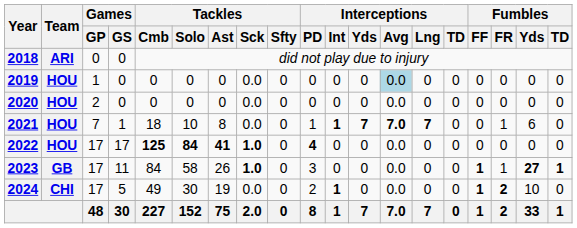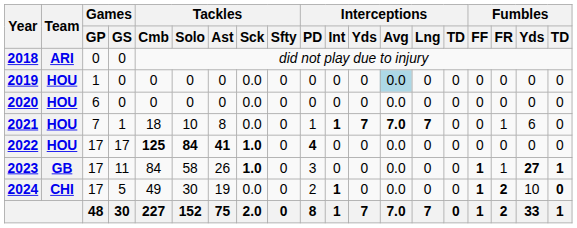 <table class="wikitable" style="text-align: center;">
 <tr>
 <th rowspan="2">Year</th>
 <th rowspan="2">Team</th>
 <th colspan="2">Games</th>
 <th colspan="5">Tackles</th>
 <th colspan="6">Interceptions</th>
 <th colspan="4">Fumbles</th>
 </tr>
 <tr>
 <th>GP</th>
 <th>GS</th>
 <th>Cmb</th>
 <th>Solo</th>
 <th>Ast</th>
 <th>Sck</th>
 <th>Sfty</th>
 <th>PD</th>
 <th>Int</th>
 <th>Yds</th>
 <th>Avg</th>
 <th>Lng</th>
 <th>TD</th>
 <th>FF</th>
 <th>FR</th>
 <th>Yds</th>
 <th>TD</th>
 </tr>
 <tr>
 <th><a href='#'>2018</a></th>
 <th><a href='#'>ARI</a></th>
 <td>0</td>
 <td>0</td>
 <td colspan="15"><em>did not play due to injury</em></td>
 </tr>
 <tr>
 <th><a href='#'>2019</a></th>
 <th><a href='#'>HOU</a></th>
 <td>1</td>
 <td>0</td>
 <td>0</td>
 <td>0</td>
 <td>0</td>
 <td>0.0</td>
 <td>0</td>
 <td>0</td>
 <td>0</td>
 <td>0</td>
 <td style="background: lightblue;">0.0</td>
 <td>0</td>
 <td>0</td>
 <td>0</td>
 <td>0</td>
 <td>0</td>
 <td>0</td>
 </tr>
 <tr>
 <th><a href='#'>2020</a></th>
 <th><a href='#'>HOU</a></th>
-<td>2</td>
+<td>6</td>
 <td>0</td>
 <td>0</td>
 <td>0</td>
 <td>0</td>
 <td>0.0</td>
 <td>0</td>
 <td>0</td>
 <td>0</td>
 <td>0</td>
 <td>0.0</td>
 <td>0</td>
 <td>0</td>
 <td>0</td>
 <td>0</td>
 <td>0</td>
 <td>0</td>
 </tr>
 <tr>
 <th><a href='#'>2021</a></th>
 <th><a href='#'>HOU</a></th>
 <td>7</td>
 <td>1</td>
 <td>18</td>
 <td>10</td>
 <td>8</td>
 <td>0.0</td>
 <td>0</td>
 <td>1</td>
 <td><strong>1</strong></td>
 <td><strong>7</strong></td>
 <td><strong>7.0</strong></td>
 <td><strong>7</strong></td>
 <td>0</td>
 <td>0</td>
 <td>1</td>
 <td>6</td>
 <td>0</td>
 </tr>
 <tr>
 <th><a href='#'>2022</a></th>
 <th><a href='#'>HOU</a></th>
 <td>17</td>
 <td>17</td>
 <td><strong>125</strong></td>
 <td><strong>84</strong></td>
 <td><strong>41</strong></td>
 <td><strong>1.0</strong></td>
 <td>0</td>
 <td><strong>4</strong></td>
 <td>0</td>
 <td>0</td>
 <td>0.0</td>
 <td>0</td>
 <td>0</td>
 <td>0</td>
 <td>0</td>
 <td>0</td>
 <td>0</td>
 </tr>
 <tr>
 <th><a href='#'>2023</a></th>
 <th><a href='#'>GB</a></th>
 <td>17</td>
 <td>11</td>
 <td>84</td>
 <td>58</td>
 <td>26</td>
 <td><strong>1.0</strong></td>
 <td>0</td>
 <td>3</td>
 <td>0</td>
 <td>0</td>
 <td>0.0</td>
 <td>0</td>
 <td>0</td>
 <td><strong>1</strong></td>
 <td>1</td>
 <td><strong>27</strong></td>
 <td><strong>1</strong></td>
 </tr>
 <tr>
 <th><a href='#'>2024</a></th>
 <th><a href='#'>CHI</a></th>
 <td>17</td>
 <td>5</td>
 <td>49</td>
 <td>30</td>
 <td>19</td>
 <td>0.0</td>
 <td>0</td>
 <td>2</td>
 <td><strong>1</strong></td>
 <td>0</td>
 <td>0.0</td>
 <td>0</td>
 <td>0</td>
 <td><strong>1</strong></td>
 <td><strong>2</strong></td>
 <td>10</td>
-<td>0</td>
+<td><strong>0</strong></td>
 </tr>
 <tr>
 <th colspan="2"></th>
 <th>48</th>
 <th>30</th>
 <th>227</th>
 <th>152</th>
 <th>75</th>
 <th>2.0</th>
 <th>0</th>
 <th>8</th>
 <th>1</th>
 <th>7</th>
 <th>7.0</th>
 <th>7</th>
 <th>0</th>
 <th>1</th>
 <th>2</th>
 <th>33</th>
 <th>1</th>
 </tr>
 </table>
